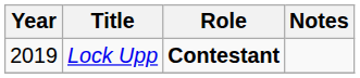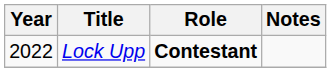 <table class="wikitable sortable">
 <tr>
 <th>Year</th>
 <th>Title</th>
 <th>Role</th>
 <th>Notes</th>
 </tr>
 <tr>
-<td>2019</td>
+<td>2022</td>
 <td><em><a href='#'>Lock Upp</a></em></td>
 <td><strong>Contestant</strong></td>
 <td></td>
 </tr>
 <tr>
 </tr>
 </table>
